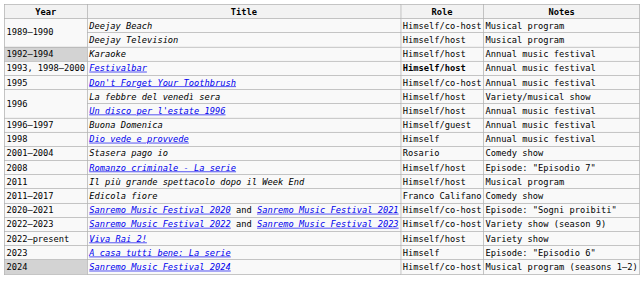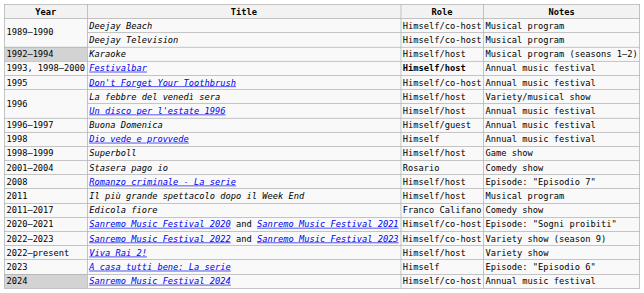 <table class="wikitable">
 <tr>
 <th>Year</th>
 <th>Title</th>
 <th>Role</th>
 <th>Notes</th>
 </tr>
 <tr>
 <td rowspan="2">1989–1990</td>
 <td><em>Deejay Beach</em></td>
 <td>Himself/co-host</td>
 <td>Musical program</td>
 </tr>
 <tr>
 <td><em>Deejay Television</em></td>
-<td>Himself/host</td>
+<td>Himself/co-host</td>
 <td>Musical program</td>
 </tr>
 <tr>
 <td style="background: lightgrey;">1992–1994</td>
 <td><em>Karaoke</em></td>
 <td>Himself/host</td>
-<td>Annual music festival</td>
+<td>Musical program (seasons 1–2)</td>
 </tr>
 <tr>
 <td>1993, 1998–2000</td>
 <td><em><a href='#'>Festivalbar</a></em></td>
 <td><strong>Himself/host</strong></td>
 <td>Annual music festival</td>
 </tr>
 <tr>
 <td>1995</td>
 <td><em><a href='#'>Don't Forget Your Toothbrush</a></em></td>
 <td>Himself/co-host</td>
 <td>Annual music festival</td>
 </tr>
 <tr>
 <td rowspan="2">1996</td>
 <td><em>La febbre del venedì sera</em></td>
 <td>Himself/host</td>
 <td>Variety/musical show</td>
 </tr>
 <tr>
 <td><em><a href='#'>Un disco per l'estate 1996</a></em></td>
 <td>Himself/host</td>
 <td>Annual music festival</td>
 </tr>
 <tr>
 <td>1996–1997</td>
 <td><em>Buona Domenica</em></td>
 <td>Himself/guest</td>
 <td>Annual music festival</td>
 </tr>
 <tr>
 <td>1998</td>
 <td><em><a href='#'>Dio vede e provvede</a></em></td>
 <td>Himself</td>
 <td>Annual music festival</td>
+</tr>
+<tr>
+<td>1998–1999</td>
+<td><em>Superboll</em></td>
+<td>Himself/host</td>
+<td>Game show</td>
 </tr>
 <tr>
 <td>2001–2004</td>
 <td><em>Stasera pago io</em></td>
 <td>Rosario</td>
 <td>Comedy show</td>
 </tr>
 <tr>
 <td>2008</td>
 <td><em><a href='#'>Romanzo criminale - La serie</a></em></td>
 <td>Himself/host</td>
 <td>Episode: "Episodio 7"</td>
 </tr>
 <tr>
 <td>2011</td>
 <td><em>Il più grande spettacolo dopo il Week End</em></td>
 <td>Himself/host</td>
 <td>Musical program</td>
 </tr>
 <tr>
 <td>2011–2017</td>
 <td><em>Edicola fiore</em></td>
 <td>Franco Califano</td>
 <td>Comedy show</td>
 </tr>
 <tr>
 <td>2020–2021</td>
 <td><em><a href='#'>Sanremo Music Festival 2020</a></em> and <em><a href='#'>Sanremo Music Festival 2021</a></em></td>
 <td>Himself/co-host</td>
 <td>Episode: "Sogni proibiti"</td>
 </tr>
 <tr>
 <td>2022–2023</td>
 <td><em><a href='#'>Sanremo Music Festival 2022</a></em> and <em><a href='#'>Sanremo Music Festival 2023</a></em></td>
 <td>Himself/co-host</td>
 <td>Variety show (season 9)</td>
 </tr>
 <tr>
 <td>2022–present</td>
 <td><em><a href='#'>Viva Rai 2!</a></em></td>
 <td>Himself/host</td>
 <td>Variety show</td>
 </tr>
 <tr>
 <td>2023</td>
 <td><em><a href='#'>A casa tutti bene: La serie</a></em></td>
 <td>Himself</td>
 <td>Episode: "Episodio 6"</td>
 </tr>
 <tr>
 <td style="background: lightgrey;">2024</td>
 <td><em><a href='#'>Sanremo Music Festival 2024</a></em></td>
 <td>Himself/co-host</td>
-<td>Musical program (seasons 1–2)</td>
+<td>Annual music festival</td>
 </tr>
 </table>
